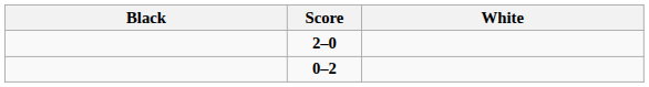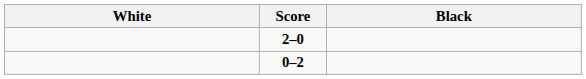 <table class="wikitable" style="text-align: center;">
 <tr>
+<th align="left" width="270">White</th>
+<th width="65">Score</th>
 <th align="right" width="270">Black</th>
-<th width="65">Score</th>
-<th align="left" width="270">White</th>
+</tr>
+<tr>
+<td align=left><br></td>
+<td align=center><strong>2–0</strong></td>
+<td align=left><strong><br></strong></td>
 </tr>
 <tr>
 <td align=left><strong><br></strong></td>
-<td align=center><strong>2–0</strong></td>
+<td align=center><strong>0–2</strong></td>
 <td align=left><br></td>
 </tr>
-<tr>
-<td align=left><br></td>
-<td align=center><strong>0–2</strong></td>
-<td align=left><strong><br></strong></td>
-</tr>
 </table>
